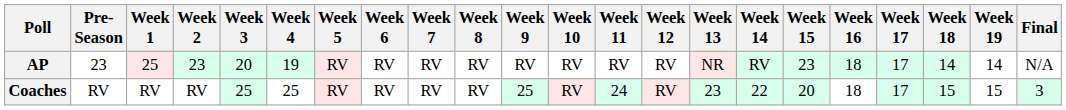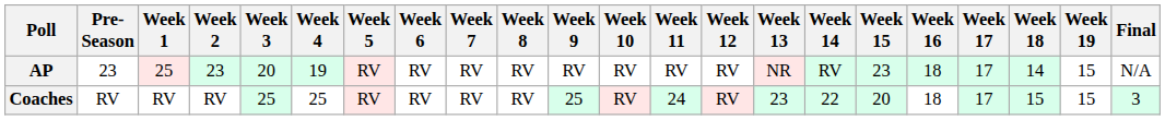 <table class="wikitable" style="white-space:nowrap;font-size:90%">
 <tr>
 <th>Poll</th>
 <th>Pre-<br>Season</th>
 <th>Week<br>1</th>
 <th>Week<br>2</th>
 <th>Week<br>3</th>
 <th>Week<br>4</th>
 <th>Week<br>5</th>
 <th>Week<br>6</th>
 <th>Week<br>7</th>
 <th>Week<br>8</th>
 <th>Week<br>9</th>
 <th>Week<br>10</th>
 <th>Week<br>11</th>
 <th>Week<br>12</th>
 <th>Week<br>13</th>
 <th>Week<br>14</th>
 <th>Week<br>15</th>
 <th>Week<br>16</th>
 <th>Week<br>17</th>
 <th>Week<br>18</th>
 <th>Week<br>19</th>
 <th>Final</th>
 </tr>
 <tr style="text-align:center;">
 <th>AP</th>
 <td style="background:#FFF;">23</td>
 <td style="background:#FFE6E6;">25</td>
 <td style="background:#D8FFEB;">23</td>
 <td style="background:#D8FFEB;">20</td>
 <td style="background:#D8FFEB;">19</td>
 <td style="background:#FFE6E6;">RV</td>
 <td style="background:#FFF;">RV</td>
 <td style="background:#FFF;">RV</td>
 <td style="background:#FFF;">RV</td>
 <td style="background:#FFF;">RV</td>
 <td style="background:#FFF;">RV</td>
 <td style="background:#FFF;">RV</td>
 <td style="background:#FFF;">RV</td>
 <td style="background:#FFE6E6;">NR</td>
 <td style="background:#D8FFEB;">RV</td>
 <td style="background:#D8FFEB;">23</td>
 <td style="background:#D8FFEB;">18</td>
 <td style="background:#D8FFEB;">17</td>
 <td style="background:#D8FFEB;">14</td>
-<td style="background:#FFF;">14</td>
+<td style="background:#FFF;">15</td>
 <td style="background:#FFF;">N/A</td>
 </tr>
 <tr style="text-align:center;">
 <th>Coaches</th>
 <td style="background:#FFF;">RV</td>
 <td style="background:#FFF;">RV</td>
 <td style="background:#FFF;">RV</td>
 <td style="background:#D8FFEB;">25</td>
 <td style="background:#FFF;">25</td>
 <td style="background:#FFE6E6;">RV</td>
 <td style="background:#FFF;">RV</td>
 <td style="background:#FFF;">RV</td>
 <td style="background:#FFF;">RV</td>
 <td style="background:#D8FFEB;">25</td>
 <td style="background:#FFE6E6;">RV</td>
 <td style="background:#D8FFEB;">24</td>
 <td style="background:#FFE6E6;">RV</td>
 <td style="background:#D8FFEB;">23</td>
 <td style="background:#D8FFEB;">22</td>
 <td style="background:#D8FFEB;">20</td>
 <td style="background:#FFF;">18</td>
 <td style="background:#D8FFEB;">17</td>
 <td style="background:#D8FFEB;">15</td>
 <td style="background:#FFF;">15</td>
 <td style="background:#D8FFEB;">3</td>
 </tr>
 </table>
